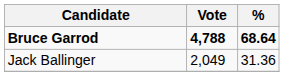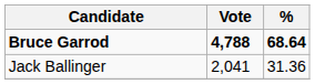 <table class="wikitable">
 <tr>
 <th bgcolor="#DDDDFF" width="200px">Candidate</th>
 <th bgcolor="#DDDDFF" width="50px">Vote</th>
 <th bgcolor="#DDDDFF" width="30px">%</th>
 </tr>
 <tr>
 <td><strong>Bruce Garrod</strong></td>
 <td><strong>4,788</strong></td>
 <td><strong>68.64</strong></td>
 </tr>
 <tr>
 <td>Jack Ballinger</td>
-<td>2,049</td>
+<td>2,041</td>
 <td>31.36</td>
 </tr>
 <tr>
 </tr>
 </table>
